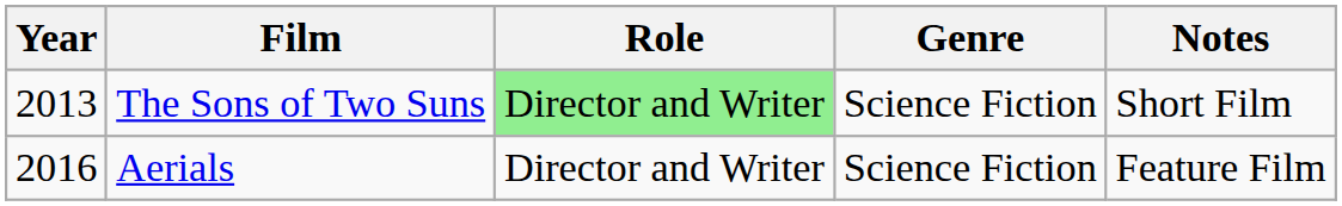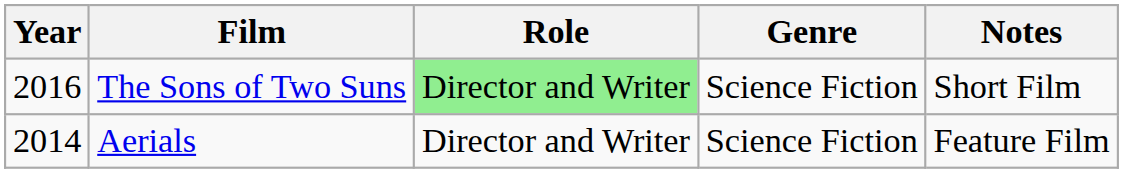 <table class="wikitable sortable">
 <tr>
 <th>Year</th>
 <th>Film</th>
 <th>Role</th>
 <th>Genre</th>
 <th>Notes</th>
 </tr>
 <tr>
-<td>2013</td>
+<td>2016</td>
 <td><a href='#'>The Sons of Two Suns</a></td>
 <td style="background: lightgreen;">Director and Writer</td>
 <td>Science Fiction</td>
 <td>Short Film</td>
 </tr>
 <tr>
-<td>2016</td>
+<td>2014</td>
 <td><a href='#'>Aerials</a></td>
 <td>Director and Writer</td>
 <td>Science Fiction</td>
 <td>Feature Film</td>
 </tr>
 </table>
